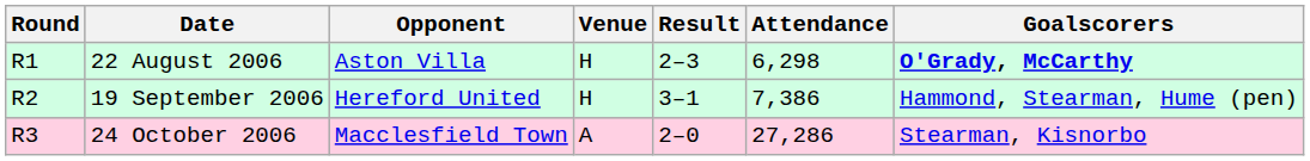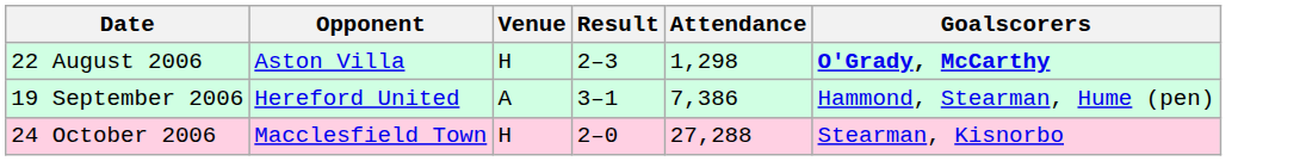 <table class="wikitable">
 <tr>
-<th>Round</th>
 <th>Date</th>
 <th>Opponent</th>
 <th>Venue</th>
 <th>Result</th>
 <th>Attendance</th>
 <th>Goalscorers</th>
 </tr>
 <tr style="background-color: #d0ffe3;">
-<td>R1</td>
 <td>22 August 2006</td>
 <td><a href='#'>Aston Villa</a></td>
 <td>H</td>
 <td>2–3</td>
-<td>6,298</td>
+<td>1,298</td>
 <td><strong><a href='#'>O'Grady</a>, <a href='#'>McCarthy</a></strong></td>
 </tr>
 <tr style="background-color: #d0ffe3;">
-<td>R2</td>
 <td>19 September 2006</td>
 <td><a href='#'>Hereford United</a></td>
-<td>H</td>
+<td>A</td>
 <td>3–1</td>
 <td>7,386</td>
 <td><a href='#'>Hammond</a>, <a href='#'>Stearman</a>, <a href='#'>Hume</a> (pen)</td>
 </tr>
 <tr style="background-color: #ffd0e3;">
-<td>R3</td>
 <td>24 October 2006</td>
 <td><a href='#'>Macclesfield Town</a></td>
-<td>A</td>
+<td>H</td>
 <td>2–0</td>
-<td>27,286</td>
+<td>27,288</td>
 <td><a href='#'>Stearman</a>, <a href='#'>Kisnorbo</a></td>
 </tr>
 </table>
